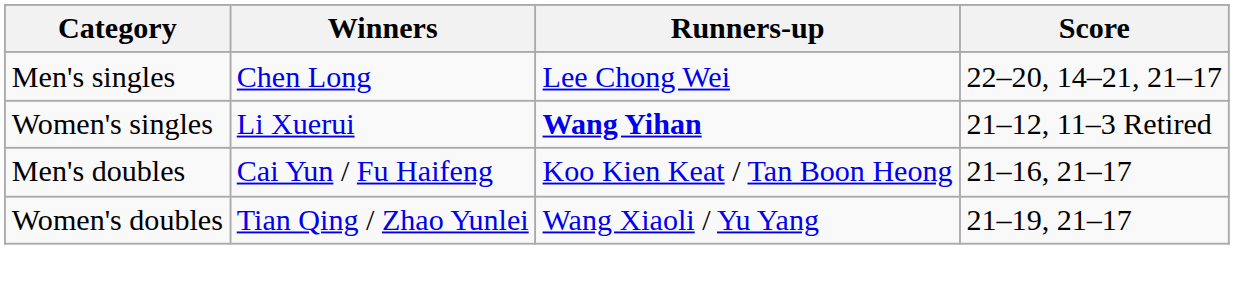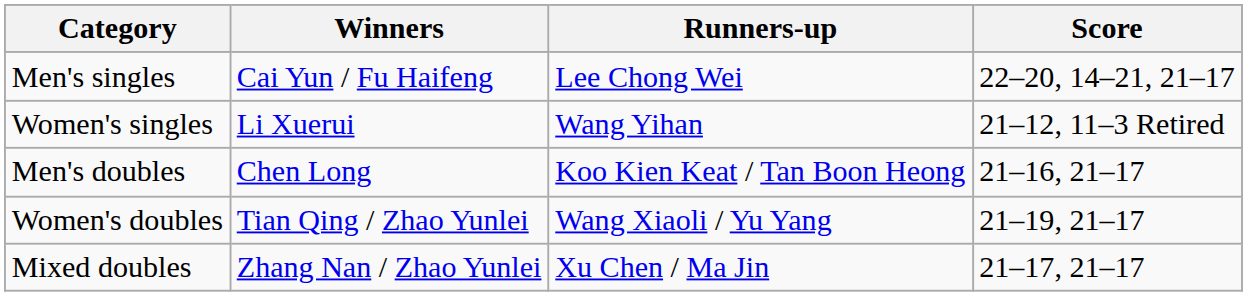 <table class=wikitable style="white-space:nowrap;">
 <tr>
 <th>Category</th>
 <th>Winners</th>
 <th>Runners-up</th>
 <th>Score</th>
 </tr>
 <tr>
 <td>Men's singles</td>
-<td> <a href='#'>Chen Long</a></td>
+<td> <a href='#'>Cai Yun</a> / <a href='#'>Fu Haifeng</a></td>
 <td> <a href='#'>Lee Chong Wei</a></td>
 <td>22–20, 14–21, 21–17</td>
 </tr>
 <tr>
 <td>Women's singles</td>
 <td> <a href='#'>Li Xuerui</a></td>
-<td><strong> <a href='#'>Wang Yihan</a></strong></td>
+<td> <a href='#'>Wang Yihan</a></td>
 <td>21–12, 11–3 Retired</td>
 </tr>
 <tr>
 <td>Men's doubles</td>
-<td> <a href='#'>Cai Yun</a> / <a href='#'>Fu Haifeng</a></td>
+<td> <a href='#'>Chen Long</a></td>
 <td> <a href='#'>Koo Kien Keat</a> / <a href='#'>Tan Boon Heong</a></td>
 <td>21–16, 21–17</td>
 </tr>
 <tr>
 <td>Women's doubles</td>
 <td> <a href='#'>Tian Qing</a> / <a href='#'>Zhao Yunlei</a></td>
 <td> <a href='#'>Wang Xiaoli</a> / <a href='#'>Yu Yang</a></td>
 <td>21–19, 21–17</td>
 </tr>
+<tr>
+<td>Mixed doubles</td>
+<td> <a href='#'>Zhang Nan</a> / <a href='#'>Zhao Yunlei</a></td>
+<td> <a href='#'>Xu Chen</a> / <a href='#'>Ma Jin</a></td>
+<td>21–17, 21–17</td>
+</tr>
 </table>
